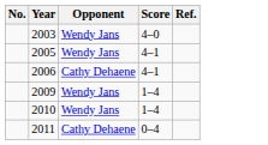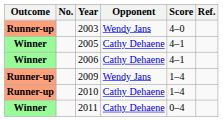 <table class="wikitable">
 <tr>
+<th>Outcome</th>
 <th>No.</th>
 <th>Year</th>
 <th>Opponent</th>
 <th>Score</th>
 <th>Ref.</th>
 </tr>
 <tr>
+<th scope="row" style="background:#ffa07a;">Runner-up</th>
 <td></td>
 <td>2003</td>
 <td><a href='#'>Wendy Jans</a></td>
 <td>4–0</td>
 <td></td>
 </tr>
 <tr>
+<th scope="row" style="background:#98FB98">Winner</th>
 <td></td>
 <td>2005</td>
-<td><a href='#'>Wendy Jans</a></td>
+<td><a href='#'>Cathy Dehaene</a></td>
 <td>4–1</td>
 <td></td>
 </tr>
 <tr>
+<th scope="row" style="background:#98FB98">Winner</th>
 <td></td>
 <td>2006</td>
 <td><a href='#'>Cathy Dehaene</a></td>
 <td>4–1</td>
 <td></td>
 </tr>
 <tr>
+<th scope="row" style="background:#ffa07a;">Runner-up</th>
 <td></td>
 <td>2009</td>
 <td><a href='#'>Wendy Jans</a></td>
 <td>1–4</td>
 <td></td>
 </tr>
 <tr>
+<th scope="row" style="background:#ffa07a;">Runner-up</th>
 <td></td>
 <td>2010</td>
-<td><a href='#'>Wendy Jans</a></td>
+<td><a href='#'>Cathy Dehaene</a></td>
 <td>1–4</td>
 <td></td>
 </tr>
 <tr>
+<th scope="row" style="background:#98FB98">Winner</th>
 <td></td>
 <td>2011</td>
 <td><a href='#'>Cathy Dehaene</a></td>
 <td>0–4</td>
 <td></td>
 </tr>
 </table>
